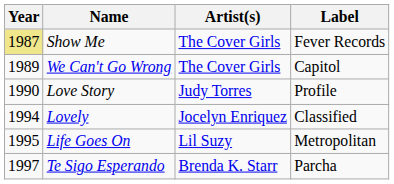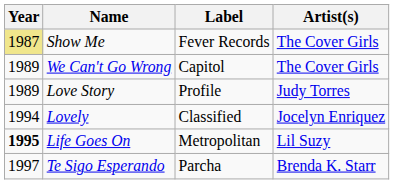 <table class="wikitable">
 <tr>
 <th>Year</th>
 <th>Name</th>
+<th>Label</th>
 <th>Artist(s)</th>
-<th>Label</th>
 </tr>
 <tr>
 <td style="background: khaki;">1987</td>
 <td><em>Show Me</em></td>
+<td>Fever Records</td>
 <td><a href='#'>The Cover Girls</a></td>
-<td>Fever Records</td>
 </tr>
 <tr>
 <td>1989</td>
 <td><em><a href='#'>We Can't Go Wrong</a></em></td>
+<td>Capitol</td>
 <td><a href='#'>The Cover Girls</a></td>
-<td>Capitol</td>
 </tr>
 <tr>
-<td>1990</td>
+<td>1989</td>
 <td><em>Love Story</em></td>
+<td>Profile</td>
 <td><a href='#'>Judy Torres</a></td>
-<td>Profile</td>
 </tr>
 <tr>
 <td>1994</td>
 <td><em><a href='#'>Lovely</a></em></td>
+<td>Classified</td>
 <td><a href='#'>Jocelyn Enriquez</a></td>
-<td>Classified</td>
 </tr>
 <tr>
-<td>1995</td>
+<td><strong>1995</strong></td>
 <td><em><a href='#'>Life Goes On</a></em></td>
+<td>Metropolitan</td>
 <td><a href='#'>Lil Suzy</a></td>
-<td>Metropolitan</td>
 </tr>
 <tr>
 <td>1997</td>
 <td><em><a href='#'>Te Sigo Esperando</a></em></td>
+<td>Parcha</td>
 <td><a href='#'>Brenda K. Starr</a></td>
-<td>Parcha</td>
 </tr>
 </table>
